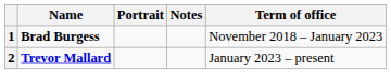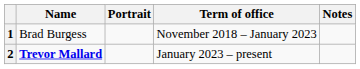 <table class="wikitable";>
 <tr>
 <th></th>
 <th>Name</th>
 <th>Portrait</th>
+<th>Term of office</th>
 <th>Notes</th>
-<th>Term of office</th>
 </tr>
 <tr>
 <th align=center>1</th>
-<td><strong>Brad Burgess</strong></td>
-<td></td>
+<td>Brad Burgess</td>
 <td></td>
 <td>November 2018 – January 2023</td>
+<td></td>
 </tr>
 <tr>
 <th align=center>2</th>
 <td><strong><a href='#'>Trevor Mallard</a></strong></td>
 <td></td>
+<td>January 2023 – present</td>
 <td></td>
-<td>January 2023 – present</td>
 </tr>
 </table>
